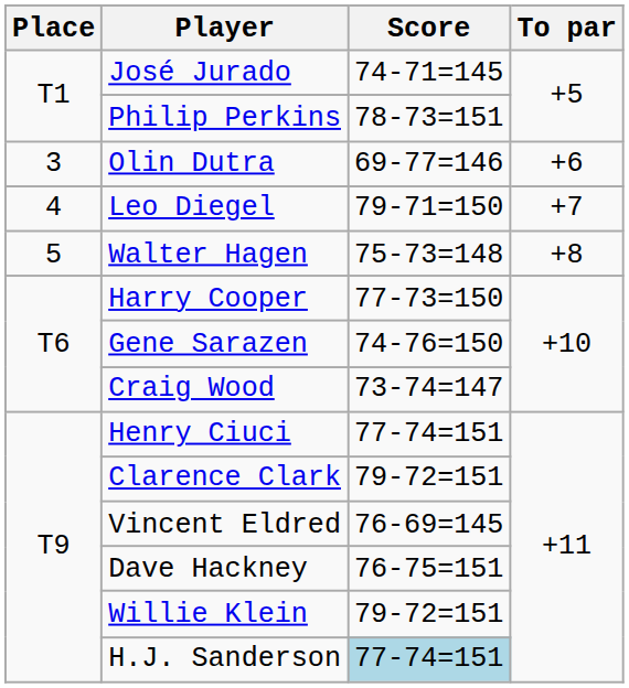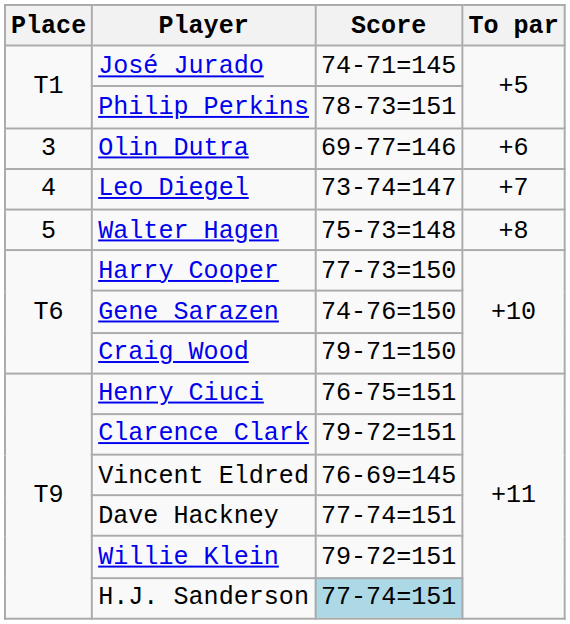 <table class=wikitable>
 <tr>
 <th>Place</th>
 <th>Player</th>
 <th>Score</th>
 <th>To par</th>
 </tr>
 <tr>
 <td rowspan=2 align=center>T1</td>
 <td> <a href='#'>José Jurado</a></td>
 <td>74-71=145</td>
 <td rowspan=2 align=center>+5</td>
 </tr>
 <tr>
 <td> <a href='#'>Philip Perkins</a></td>
 <td>78-73=151</td>
 </tr>
 <tr>
 <td align=center>3</td>
 <td> <a href='#'>Olin Dutra</a></td>
 <td>69-77=146</td>
 <td align=center>+6</td>
 </tr>
 <tr>
 <td align=center>4</td>
 <td> <a href='#'>Leo Diegel</a></td>
-<td>79-71=150</td>
+<td>73-74=147</td>
 <td align=center>+7</td>
 </tr>
 <tr>
 <td align=center>5</td>
 <td> <a href='#'>Walter Hagen</a></td>
 <td>75-73=148</td>
 <td align=center>+8</td>
 </tr>
 <tr>
 <td rowspan=3 align=center>T6</td>
 <td> <a href='#'>Harry Cooper</a></td>
 <td>77-73=150</td>
 <td rowspan=3 align=center>+10</td>
 </tr>
 <tr>
 <td> <a href='#'>Gene Sarazen</a></td>
 <td>74-76=150</td>
 </tr>
 <tr>
 <td> <a href='#'>Craig Wood</a></td>
-<td>73-74=147</td>
+<td>79-71=150</td>
 </tr>
 <tr>
 <td rowspan=6 align=center>T9</td>
 <td> <a href='#'>Henry Ciuci</a></td>
-<td>77-74=151</td>
+<td>76-75=151</td>
 <td rowspan=6 align=center>+11</td>
 </tr>
 <tr>
 <td> <a href='#'>Clarence Clark</a></td>
 <td>79-72=151</td>
 </tr>
 <tr>
 <td> Vincent Eldred</td>
 <td>76-69=145</td>
 </tr>
 <tr>
 <td> Dave Hackney</td>
-<td>76-75=151</td>
+<td>77-74=151</td>
 </tr>
 <tr>
 <td> <a href='#'>Willie Klein</a></td>
 <td>79-72=151</td>
 </tr>
 <tr>
 <td> H.J. Sanderson</td>
 <td style="background: lightblue;">77-74=151</td>
 </tr>
 </table>
